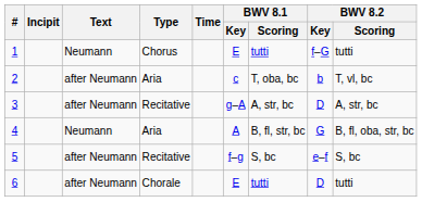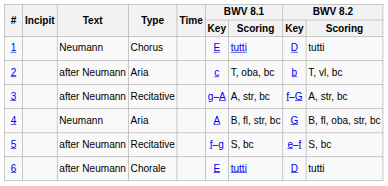 <table class="wikitable sortable">
 <tr>
 <th scope="col" rowspan="2">#</th>
 <th scope="col" rowspan="2">Incipit</th>
 <th scope="col" rowspan="2">Text</th>
 <th scope="col" rowspan="2">Type</th>
 <th scope="col" rowspan="2">Time</th>
 <th scope="col" colspan="2">BWV 8.1</th>
 <th scope="col" colspan="2">BWV 8.2</th>
 </tr>
 <tr>
 <th scope="col">Key</th>
 <th scope="col">Scoring</th>
 <th scope="col">Key</th>
 <th scope="col">Scoring</th>
 </tr>
 <tr>
 <td style="text-align:center; padding: 0.6em;"><a href='#'>1</a></td>
 <td></td>
 <td>Neumann</td>
 <td>Chorus</td>
 <td style="text-align:center;"></td>
 <td style="text-align:center;"><a href='#'>E</a></td>
 <td><a href='#'>tutti</a></td>
-<td style="text-align:center;"><a href='#'>f</a>–<a href='#'>G</a></td>
+<td style="text-align:center;"><a href='#'>D</a></td>
 <td>tutti</td>
 </tr>
 <tr>
 <td style="text-align:center; padding: 0.6em;"><a href='#'>2</a></td>
 <td></td>
 <td>after Neumann</td>
 <td>Aria</td>
 <td style="text-align:center;"></td>
 <td style="text-align:center;"><a href='#'>c</a></td>
 <td>T, oba, bc</td>
 <td style="text-align:center;"><a href='#'>b</a></td>
 <td>T, vl, bc</td>
 </tr>
 <tr>
 <td style="text-align:center; padding: 0.6em;"><a href='#'>3</a></td>
 <td></td>
 <td>after Neumann</td>
 <td>Recitative</td>
 <td style="text-align:center;"></td>
 <td style="text-align:center;"><a href='#'>g</a>–<a href='#'>A</a></td>
 <td>A, str, bc</td>
-<td style="text-align:center;"><a href='#'>D</a></td>
+<td style="text-align:center;"><a href='#'>f</a>–<a href='#'>G</a></td>
 <td>A, str, bc</td>
 </tr>
 <tr>
 <td style="text-align:center; padding: 0.6em;"><a href='#'>4</a></td>
 <td></td>
 <td>Neumann</td>
 <td>Aria</td>
 <td style="text-align:center;"></td>
 <td style="text-align:center;"><a href='#'>A</a></td>
 <td>B, fl, str, bc</td>
 <td style="text-align:center;"><a href='#'>G</a></td>
 <td>B, fl, oba, str, bc</td>
 </tr>
 <tr>
 <td style="text-align:center; padding: 0.6em;"><a href='#'>5</a></td>
 <td></td>
 <td>after Neumann</td>
 <td>Recitative</td>
 <td style="text-align:center;"></td>
 <td style="text-align:center;"><a href='#'>f</a>–<a href='#'>g</a></td>
 <td>S, bc</td>
 <td style="text-align:center;"><a href='#'>e</a>–<a href='#'>f</a></td>
 <td>S, bc</td>
 </tr>
 <tr>
 <td style="text-align:center; padding: 0.6em;"><a href='#'>6</a></td>
 <td></td>
 <td>after Neumann</td>
 <td>Chorale</td>
 <td style="text-align:center;"></td>
 <td style="text-align:center;"><a href='#'>E</a></td>
 <td><a href='#'>tutti</a></td>
 <td style="text-align:center;"><a href='#'>D</a></td>
 <td>tutti</td>
 </tr>
 </table>
